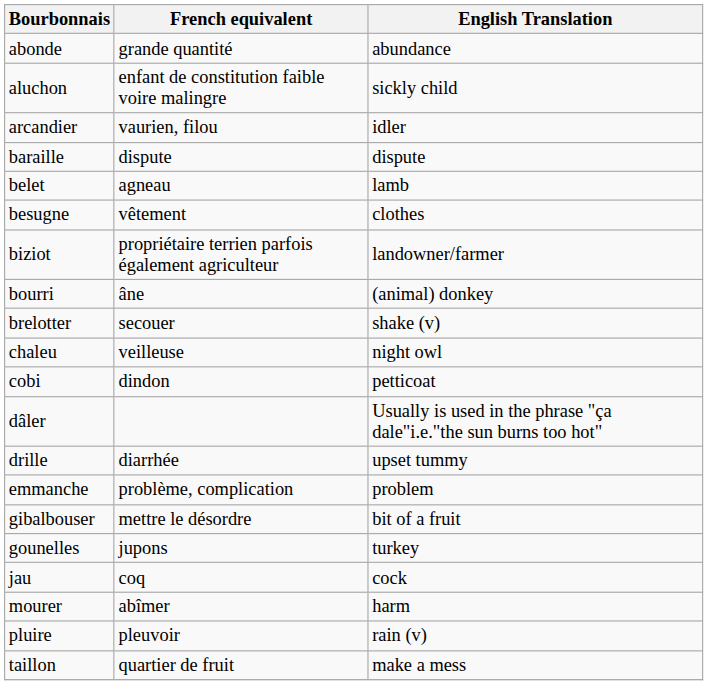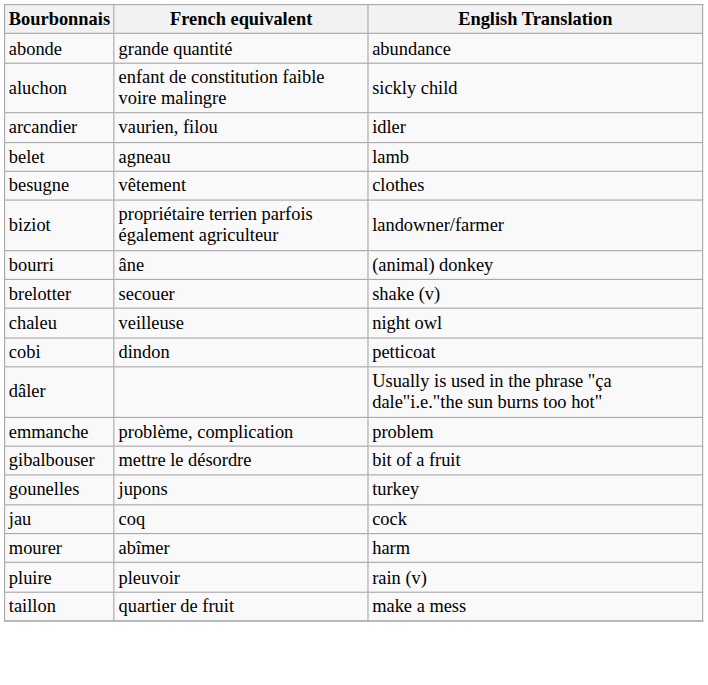 <table class="wikitable">
 <tr>
 <th>Bourbonnais</th>
 <th>French equivalent</th>
 <th>English Translation</th>
 </tr>
 <tr>
 <td>abonde</td>
 <td>grande quantité</td>
 <td>abundance</td>
 </tr>
 <tr>
 <td>aluchon</td>
 <td>enfant de constitution faible voire malingre</td>
 <td>sickly child</td>
 </tr>
 <tr>
 <td>arcandier</td>
 <td>vaurien, filou</td>
 <td>idler</td>
-</tr>
-<tr>
-<td>baraille</td>
-<td>dispute</td>
-<td>dispute</td>
 </tr>
 <tr>
 <td>belet</td>
 <td>agneau</td>
 <td>lamb</td>
 </tr>
 <tr>
 <td>besugne</td>
 <td>vêtement</td>
 <td>clothes</td>
 </tr>
 <tr>
 <td>biziot</td>
 <td>propriétaire terrien parfois également agriculteur</td>
 <td>landowner/farmer</td>
 </tr>
 <tr>
 <td>bourri</td>
 <td>âne</td>
 <td>(animal) donkey</td>
 </tr>
 <tr>
 <td>brelotter</td>
 <td>secouer</td>
 <td>shake (v)</td>
 </tr>
 <tr>
 <td>chaleu</td>
 <td>veilleuse</td>
 <td>night owl</td>
 </tr>
 <tr>
 <td>cobi</td>
 <td>dindon</td>
 <td>petticoat</td>
 </tr>
 <tr>
 <td>dâler</td>
 <td></td>
 <td>Usually is used in the phrase "ça dale"i.e."the sun burns too hot"</td>
 </tr>
 <tr>
-<td>drille</td>
-<td>diarrhée</td>
-<td>upset tummy</td>
-</tr>
-<tr>
 <td>emmanche</td>
 <td>problème, complication</td>
 <td>problem</td>
 </tr>
 <tr>
 <td>gibalbouser</td>
 <td>mettre le désordre</td>
 <td>bit of a fruit</td>
 </tr>
 <tr>
 <td>gounelles</td>
 <td>jupons</td>
 <td>turkey</td>
 </tr>
 <tr>
 <td>jau</td>
 <td>coq</td>
 <td>cock</td>
 </tr>
 <tr>
 <td>mourer</td>
 <td>abîmer</td>
 <td>harm</td>
 </tr>
 <tr>
 <td>pluire</td>
 <td>pleuvoir</td>
 <td>rain (v)</td>
 </tr>
 <tr>
 <td>taillon</td>
 <td>quartier de fruit</td>
 <td>make a mess</td>
 </tr>
 <tr>
 </tr>
 </table>
